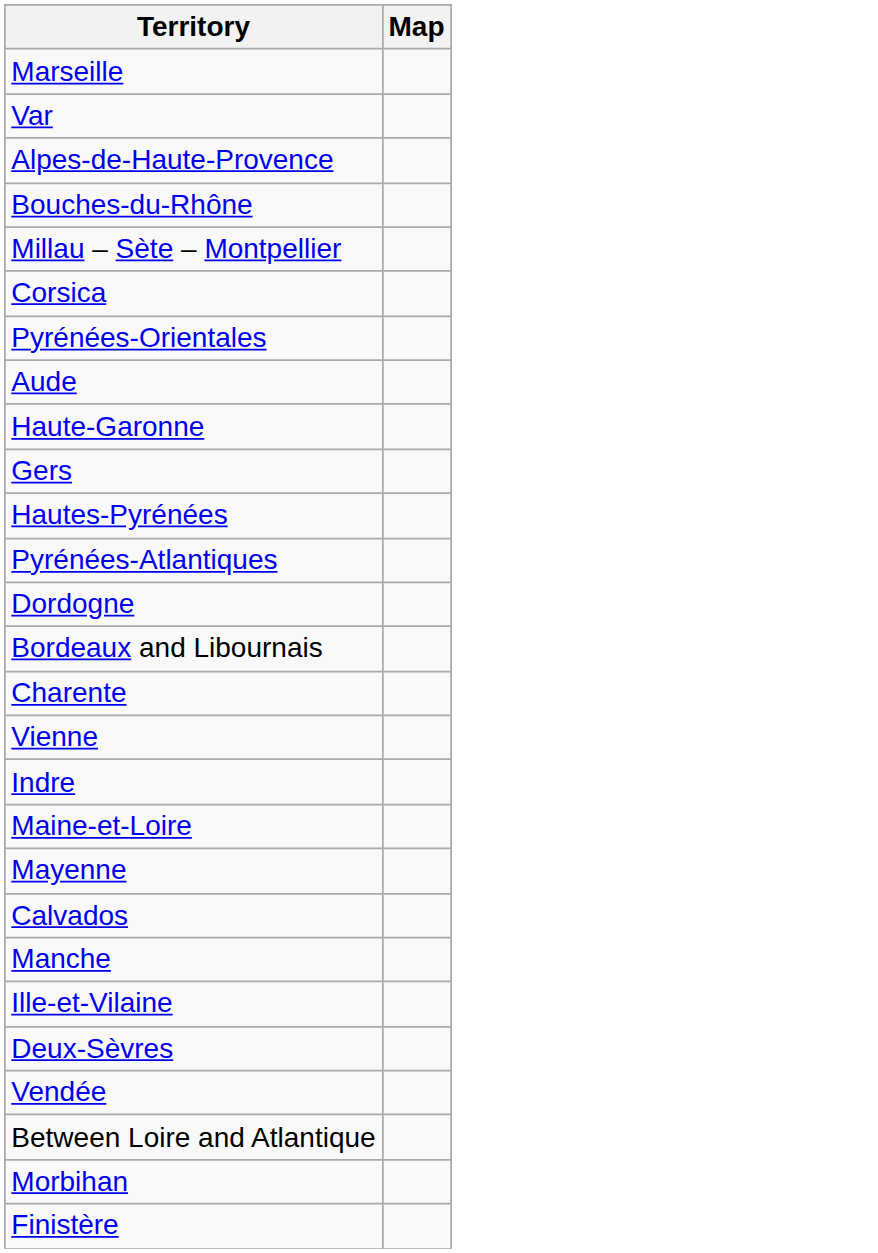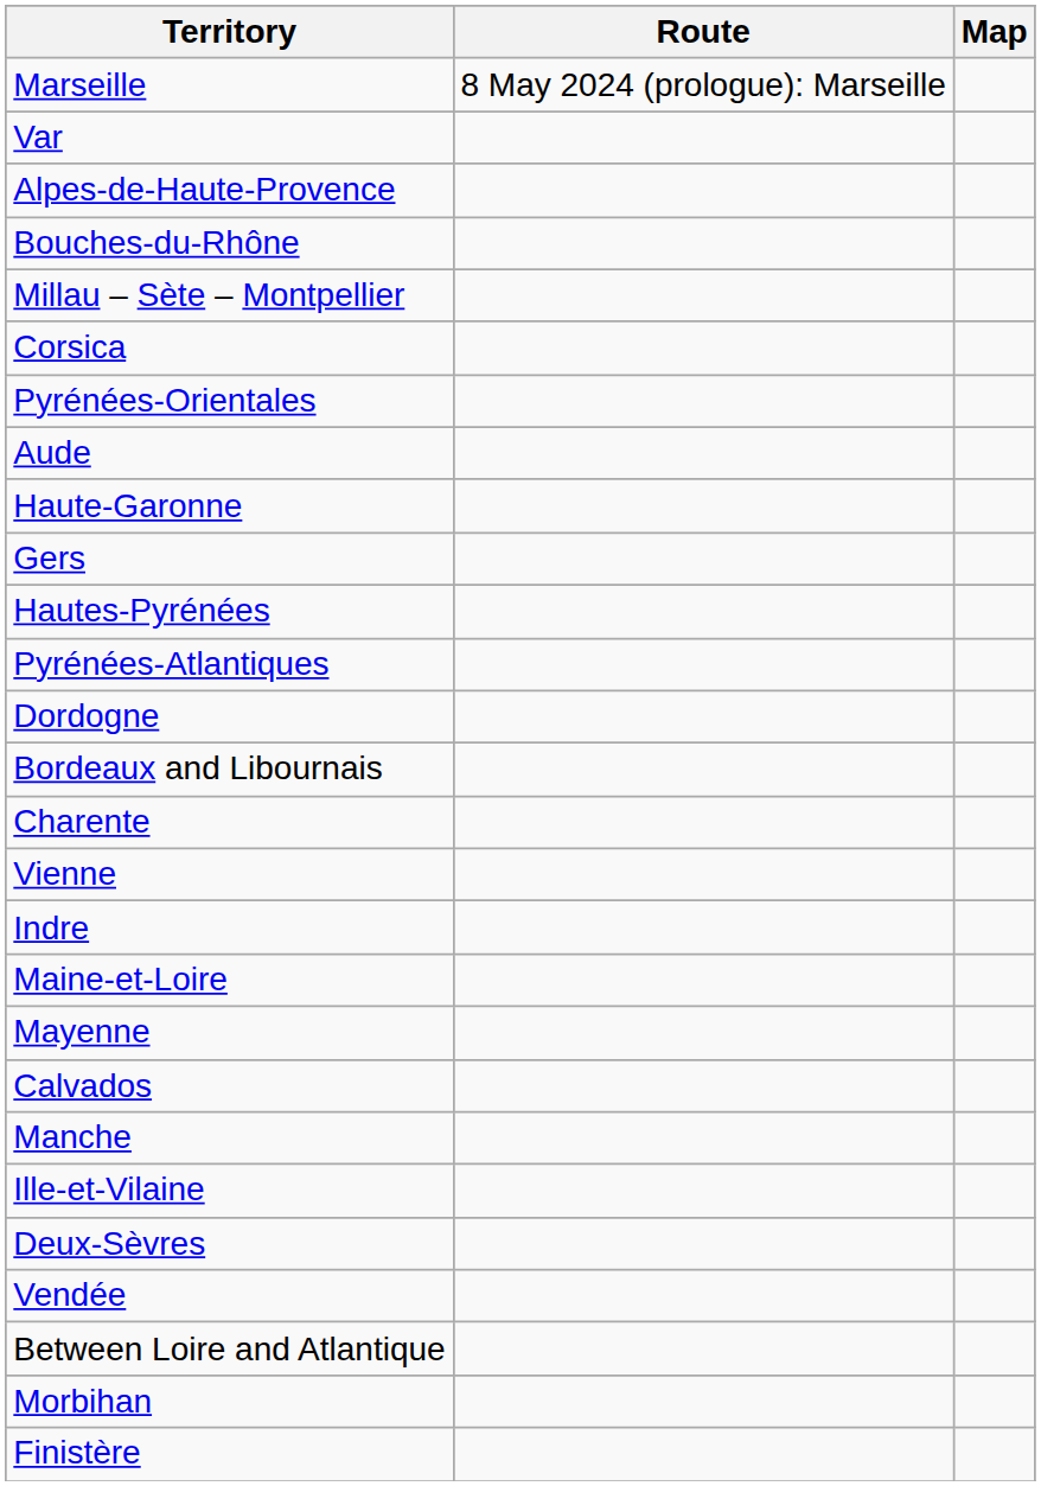 <table class=wikitable>
 <tr>
 <th>Territory</th>
+<th>Route</th>
 <th>Map</th>
 </tr>
 <tr>
 <td><a href='#'>Marseille</a></td>
+<td>8 May 2024 (prologue): Marseille</td>
 <td></td>
 </tr>
 <tr>
 <td><a href='#'>Var</a></td>
 <td></td>
+<td></td>
 </tr>
 <tr>
 <td><a href='#'>Alpes-de-Haute-Provence</a></td>
+<td></td>
 <td></td>
 </tr>
 <tr>
 <td><a href='#'>Bouches-du-Rhône</a></td>
 <td></td>
+<td></td>
 </tr>
 <tr>
 <td><a href='#'>Millau</a> – <a href='#'>Sète</a> – <a href='#'>Montpellier</a></td>
+<td></td>
 <td></td>
 </tr>
 <tr>
 <td><a href='#'>Corsica</a></td>
 <td></td>
+<td></td>
 </tr>
 <tr>
 <td><a href='#'>Pyrénées-Orientales</a></td>
+<td></td>
 <td></td>
 </tr>
 <tr>
 <td><a href='#'>Aude</a></td>
 <td></td>
+<td></td>
 </tr>
 <tr>
 <td><a href='#'>Haute-Garonne</a></td>
+<td></td>
 <td></td>
 </tr>
 <tr>
 <td><a href='#'>Gers</a></td>
 <td></td>
+<td></td>
 </tr>
 <tr>
 <td><a href='#'>Hautes-Pyrénées</a></td>
+<td></td>
 <td></td>
 </tr>
 <tr>
 <td><a href='#'>Pyrénées-Atlantiques</a></td>
 <td></td>
+<td></td>
 </tr>
 <tr>
 <td><a href='#'>Dordogne</a></td>
+<td></td>
 <td></td>
 </tr>
 <tr>
 <td><a href='#'>Bordeaux</a> and Libournais</td>
 <td></td>
+<td></td>
 </tr>
 <tr>
 <td><a href='#'>Charente</a></td>
+<td></td>
 <td></td>
 </tr>
 <tr>
 <td><a href='#'>Vienne</a></td>
 <td></td>
+<td></td>
 </tr>
 <tr>
 <td><a href='#'>Indre</a></td>
+<td></td>
 <td></td>
 </tr>
 <tr>
 <td><a href='#'>Maine-et-Loire</a></td>
 <td></td>
+<td></td>
 </tr>
 <tr>
 <td><a href='#'>Mayenne</a></td>
+<td></td>
 <td></td>
 </tr>
 <tr>
 <td><a href='#'>Calvados</a></td>
 <td></td>
+<td></td>
 </tr>
 <tr>
 <td><a href='#'>Manche</a></td>
+<td></td>
 <td></td>
 </tr>
 <tr>
 <td><a href='#'>Ille-et-Vilaine</a></td>
 <td></td>
+<td></td>
 </tr>
 <tr>
 <td><a href='#'>Deux-Sèvres</a></td>
+<td></td>
 <td></td>
 </tr>
 <tr>
 <td><a href='#'>Vendée</a></td>
 <td></td>
+<td></td>
 </tr>
 <tr>
 <td>Between Loire and Atlantique</td>
+<td></td>
 <td></td>
 </tr>
 <tr>
 <td><a href='#'>Morbihan</a></td>
 <td></td>
+<td></td>
 </tr>
 <tr>
 <td><a href='#'>Finistère</a></td>
 <td></td>
+<td></td>
 </tr>
 </table>
